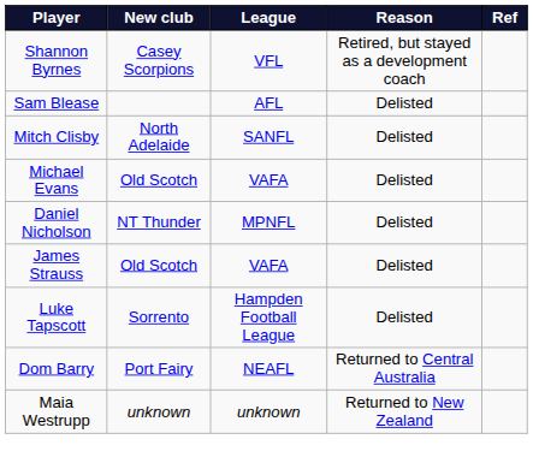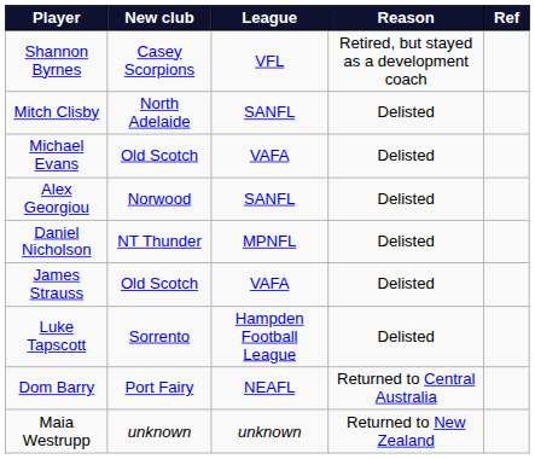 <table class="wikitable" style="text-align:center; font-size:100%; width:60%;">
 <tr style="color:#FFFFFF;">
 <th style="background:#0F1131; border: solid black 1px; width: 10%">Player</th>
 <th style="background:#0F1131; border: solid black 1px; width: 10%">New club</th>
 <th style="background:#0F1131; border: solid black 1px; width: 15%">League</th>
 <th style="background:#0F1131; border: solid black 1px; width: 20%">Reason</th>
 <th style="background:#0F1131; border: solid black 1px; width: 5%">Ref</th>
 </tr>
 <tr>
 <td><a href='#'>Shannon Byrnes</a></td>
 <td><a href='#'>Casey Scorpions</a></td>
 <td><a href='#'>VFL</a></td>
 <td>Retired, but stayed as a development coach</td>
 <td></td>
 </tr>
 <tr>
-<td><a href='#'>Sam Blease</a></td>
-<td></td>
-<td><a href='#'>AFL</a></td>
-<td>Delisted</td>
-<td></td>
-</tr>
-<tr>
 <td><a href='#'>Mitch Clisby</a></td>
 <td><a href='#'>North Adelaide</a></td>
 <td><a href='#'>SANFL</a></td>
 <td>Delisted</td>
 <td></td>
 </tr>
 <tr>
 <td><a href='#'>Michael Evans</a></td>
 <td><a href='#'>Old Scotch</a></td>
 <td><a href='#'>VAFA</a></td>
+<td>Delisted</td>
+<td></td>
+</tr>
+<tr>
+<td><a href='#'>Alex Georgiou</a></td>
+<td><a href='#'>Norwood</a></td>
+<td><a href='#'>SANFL</a></td>
 <td>Delisted</td>
 <td></td>
 </tr>
 <tr>
 <td><a href='#'>Daniel Nicholson</a></td>
 <td><a href='#'>NT Thunder</a></td>
 <td><a href='#'>MPNFL</a></td>
 <td>Delisted</td>
 <td></td>
 </tr>
 <tr>
 <td><a href='#'>James Strauss</a></td>
 <td><a href='#'>Old Scotch</a></td>
 <td><a href='#'>VAFA</a></td>
 <td>Delisted</td>
 <td></td>
 </tr>
 <tr>
 <td><a href='#'>Luke Tapscott</a></td>
 <td><a href='#'>Sorrento</a></td>
 <td><a href='#'>Hampden Football League</a></td>
 <td>Delisted</td>
 <td></td>
 </tr>
 <tr>
 <td><a href='#'>Dom Barry</a></td>
 <td><a href='#'>Port Fairy</a></td>
 <td><a href='#'>NEAFL</a></td>
 <td>Returned to <a href='#'>Central Australia</a></td>
 <td></td>
 </tr>
 <tr>
 <td>Maia Westrupp</td>
 <td><em>unknown</em></td>
 <td><em>unknown</em></td>
 <td>Returned to <a href='#'>New Zealand</a></td>
 <td></td>
 </tr>
 </table>
